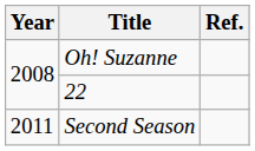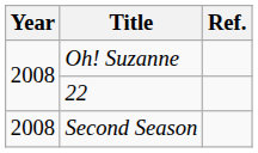 <table class="wikitable">
 <tr>
 <th>Year</th>
 <th>Title</th>
 <th>Ref.</th>
 </tr>
 <tr>
 <td rowspan="2">2008</td>
 <td><em>Oh! Suzanne</em></td>
 <td></td>
 </tr>
 <tr>
 <td><em>22</em></td>
 <td></td>
 </tr>
 <tr>
-<td>2011</td>
+<td>2008</td>
 <td><em>Second Season</em></td>
 <td></td>
 </tr>
 </table>
